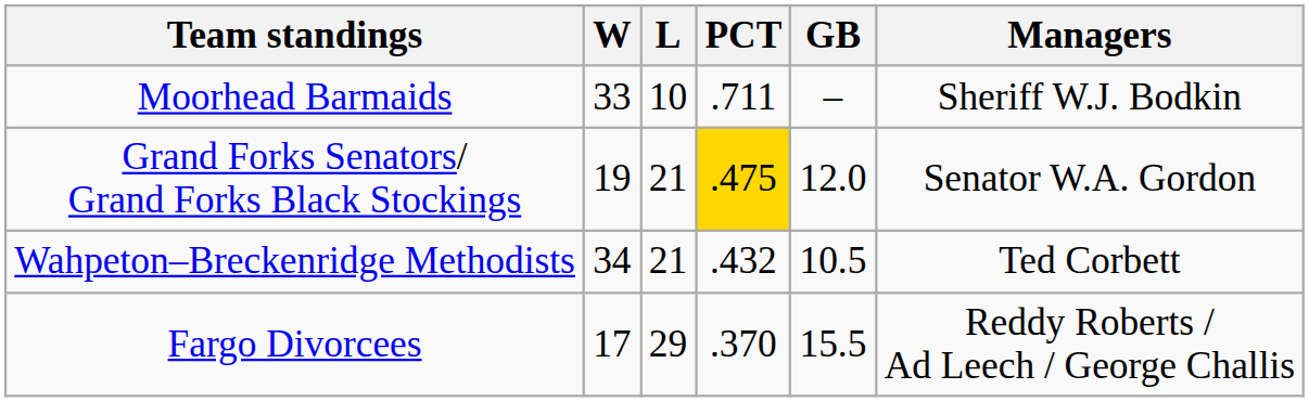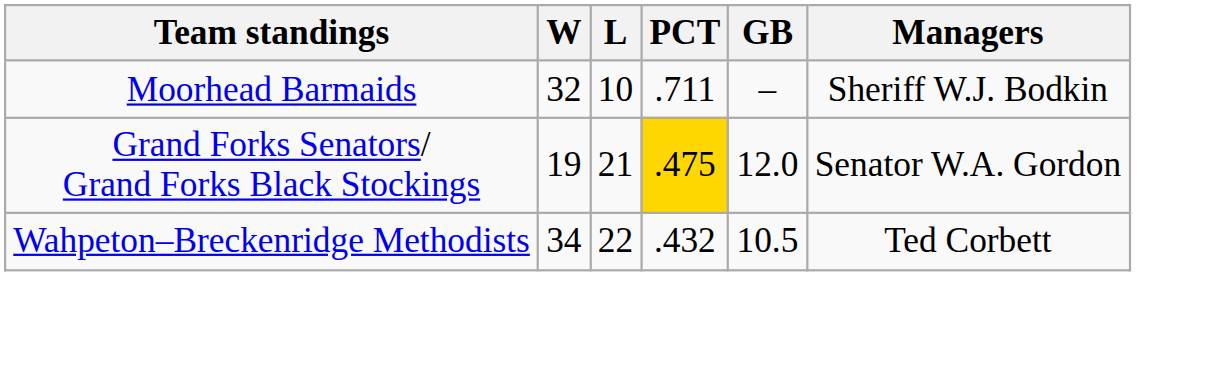 <table class="wikitable">
 <tr>
 <th>Team standings</th>
 <th>W</th>
 <th>L</th>
 <th>PCT</th>
 <th>GB</th>
 <th>Managers</th>
 </tr>
 <tr align=center>
 <td><a href='#'>Moorhead Barmaids</a></td>
-<td>33</td>
+<td>32</td>
 <td>10</td>
 <td>.711</td>
 <td>–</td>
 <td>Sheriff W.J. Bodkin</td>
 </tr>
 <tr align=center>
 <td><a href='#'>Grand Forks Senators</a>/<br><a href='#'>Grand Forks Black Stockings</a></td>
 <td>19</td>
 <td>21</td>
 <td style="background: gold;">.475</td>
 <td>12.0</td>
 <td>Senator W.A. Gordon</td>
 </tr>
 <tr align=center>
 <td><a href='#'>Wahpeton–Breckenridge Methodists</a></td>
 <td>34</td>
-<td>21</td>
+<td>22</td>
 <td>.432</td>
 <td>10.5</td>
 <td>Ted Corbett</td>
 </tr>
-<tr align=center>
-<td><a href='#'>Fargo Divorcees</a></td>
-<td>17</td>
-<td>29</td>
-<td>.370</td>
-<td>15.5</td>
-<td>Reddy Roberts /<br>Ad Leech / George Challis</td>
-</tr>
 </table>
